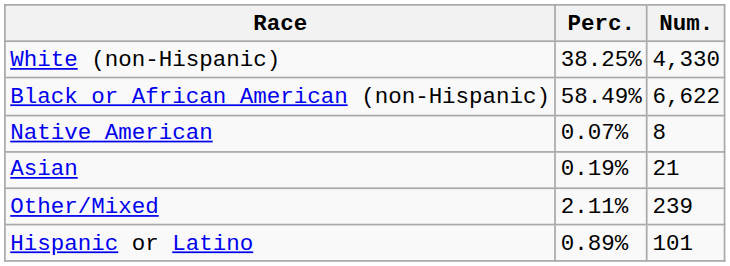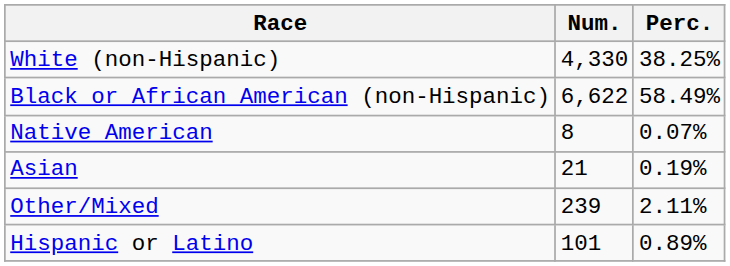 <table class="wikitable">
 <tr>
 <th>Race</th>
+<th>Num.</th>
 <th>Perc.</th>
-<th>Num.</th>
 </tr>
 <tr>
 <td><a href='#'>White</a> (non-Hispanic)</td>
+<td>4,330</td>
 <td>38.25%</td>
-<td>4,330</td>
 </tr>
 <tr>
 <td><a href='#'>Black or African American</a> (non-Hispanic)</td>
+<td>6,622</td>
 <td>58.49%</td>
-<td>6,622</td>
 </tr>
 <tr>
 <td><a href='#'>Native American</a></td>
+<td>8</td>
 <td>0.07%</td>
-<td>8</td>
 </tr>
 <tr>
 <td><a href='#'>Asian</a></td>
+<td>21</td>
 <td>0.19%</td>
-<td>21</td>
 </tr>
 <tr>
 <td><a href='#'>Other/Mixed</a></td>
+<td>239</td>
 <td>2.11%</td>
-<td>239</td>
 </tr>
 <tr>
 <td><a href='#'>Hispanic</a> or <a href='#'>Latino</a></td>
+<td>101</td>
 <td>0.89%</td>
-<td>101</td>
 </tr>
 </table>
